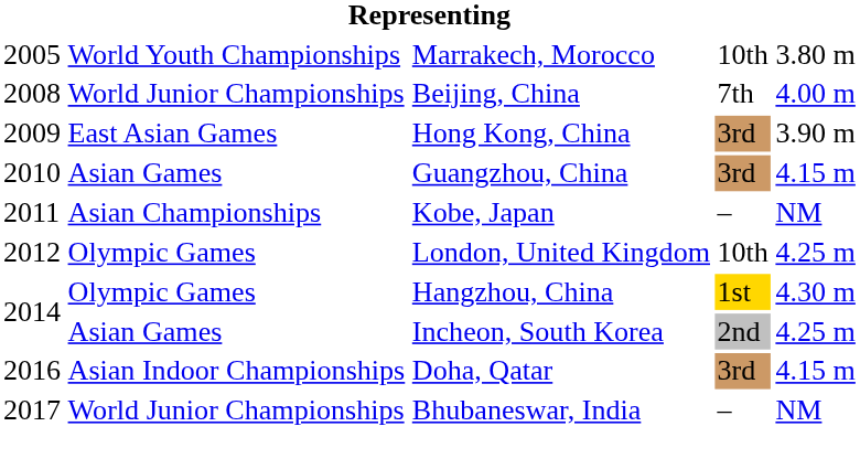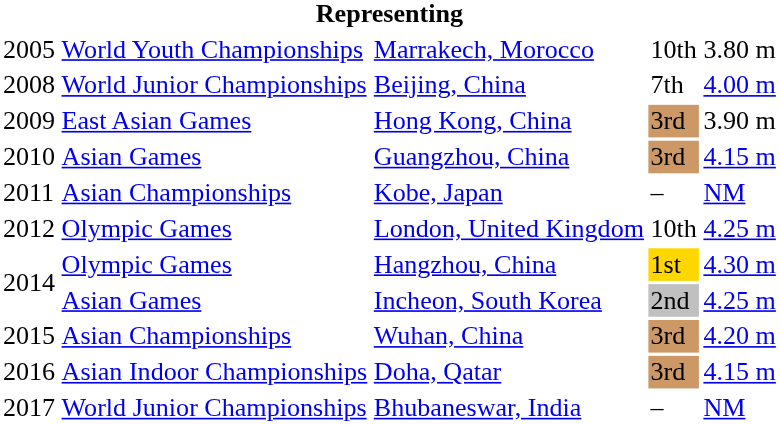 <table>
 <tr>
 <th colspan="5">Representing </th>
 </tr>
 <tr>
 <td>2005</td>
 <td><a href='#'>World Youth Championships</a></td>
 <td><a href='#'>Marrakech, Morocco</a></td>
 <td>10th</td>
 <td>3.80 m</td>
 </tr>
 <tr>
 <td>2008</td>
 <td><a href='#'>World Junior Championships</a></td>
 <td><a href='#'>Beijing, China</a></td>
 <td>7th</td>
 <td><a href='#'>4.00 m</a></td>
 </tr>
 <tr>
 <td>2009</td>
 <td><a href='#'>East Asian Games</a></td>
 <td><a href='#'>Hong Kong, China</a></td>
 <td bgcolor=cc9966>3rd</td>
 <td>3.90 m</td>
 </tr>
 <tr>
 <td>2010</td>
 <td><a href='#'>Asian Games</a></td>
 <td><a href='#'>Guangzhou, China</a></td>
 <td bgcolor=cc9966>3rd</td>
 <td><a href='#'>4.15 m</a></td>
 </tr>
 <tr>
 <td>2011</td>
 <td><a href='#'>Asian Championships</a></td>
 <td><a href='#'>Kobe, Japan</a></td>
 <td>–</td>
 <td><a href='#'>NM</a></td>
 </tr>
 <tr>
 <td>2012</td>
 <td><a href='#'>Olympic Games</a></td>
 <td><a href='#'>London, United Kingdom</a></td>
 <td>10th</td>
 <td><a href='#'>4.25 m</a></td>
 </tr>
 <tr>
 <td rowspan=2>2014</td>
 <td><a href='#'>Olympic Games</a></td>
 <td><a href='#'>Hangzhou, China</a></td>
 <td bgcolor=gold>1st</td>
 <td><a href='#'>4.30 m</a></td>
 </tr>
 <tr>
 <td><a href='#'>Asian Games</a></td>
 <td><a href='#'>Incheon, South Korea</a></td>
 <td bgcolor=silver>2nd</td>
 <td><a href='#'>4.25 m</a></td>
 </tr>
 <tr>
+<td>2015</td>
+<td><a href='#'>Asian Championships</a></td>
+<td><a href='#'>Wuhan, China</a></td>
+<td bgcolor=cc9966>3rd</td>
+<td><a href='#'>4.20 m</a></td>
+</tr>
+<tr>
 <td>2016</td>
 <td><a href='#'>Asian Indoor Championships</a></td>
 <td><a href='#'>Doha, Qatar</a></td>
 <td bgcolor=cc9966>3rd</td>
 <td><a href='#'>4.15 m</a></td>
 </tr>
 <tr>
 <td>2017</td>
 <td><a href='#'>World Junior Championships</a></td>
 <td><a href='#'>Bhubaneswar, India</a></td>
 <td>–</td>
 <td><a href='#'>NM</a></td>
 </tr>
 </table>
